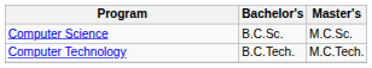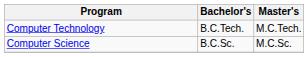 <table class="wikitable">
 <tr>
 <th width="300">Program</th>
 <th width="50">Bachelor's</th>
 <th width="50">Master's</th>
 </tr>
 <tr>
+<td><a href='#'>Computer Technology</a></td>
+<td>B.C.Tech.</td>
+<td>M.C.Tech.</td>
+</tr>
+<tr>
 <td><a href='#'>Computer Science</a></td>
 <td>B.C.Sc.</td>
 <td>M.C.Sc.</td>
 </tr>
 <tr>
-<td><a href='#'>Computer Technology</a></td>
-<td>B.C.Tech.</td>
-<td>M.C.Tech.</td>
-</tr>
-<tr>
 </tr>
 </table>
